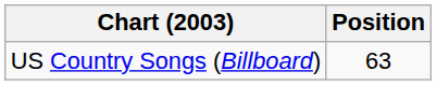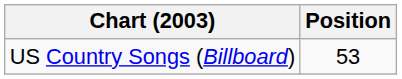 <table class="wikitable sortable">
 <tr>
 <th scope="col">Chart (2003)</th>
 <th scope="col">Position</th>
 </tr>
 <tr>
 <td>US <a href='#'>Country Songs</a> (<em><a href='#'>Billboard</a></em>)</td>
-<td align="center">63</td>
+<td align="center">53</td>
 </tr>
 </table>
